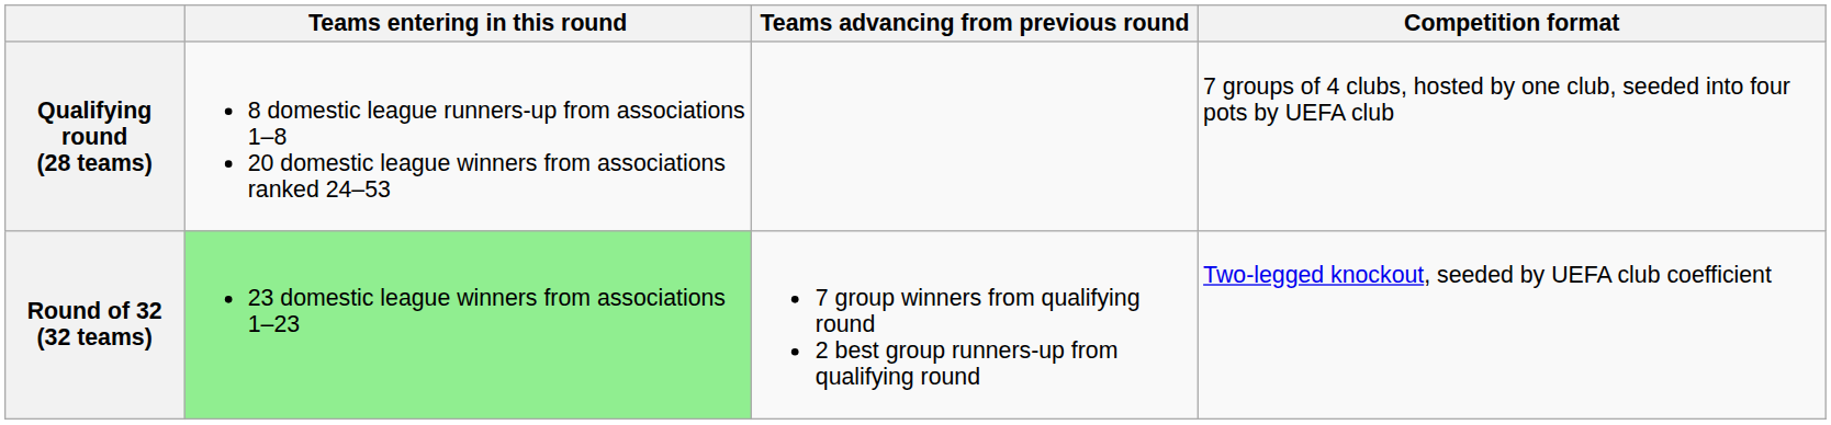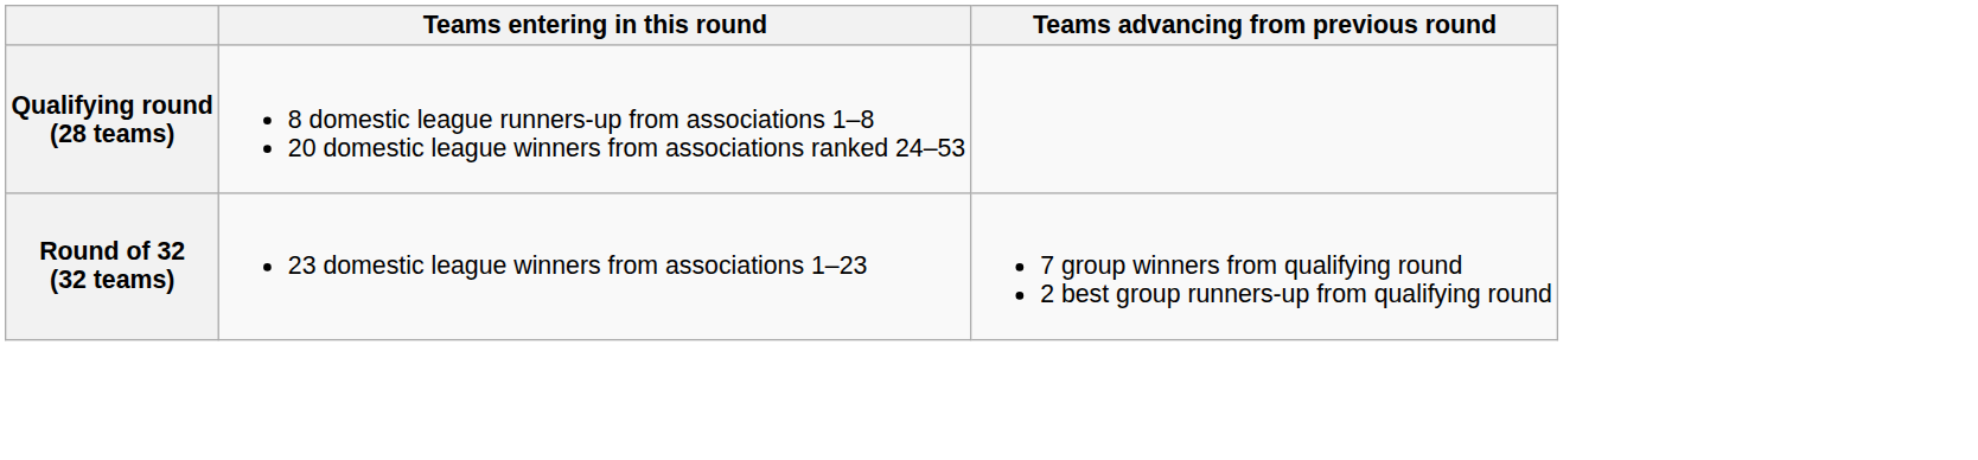 <table class="wikitable">
 <tr>
 <th></th>
 <th>Teams entering in this round</th>
 <th>Teams advancing from previous round</th>
-<th>Competition format</th>
 </tr>
 <tr valign="top">
 <th valign="middle">Qualifying round<br> (28 teams)</th>
 <td><br><ul><li>8 domestic league runners-up from associations 1–8</li><li>20 domestic league winners from associations ranked 24–53</li></ul></td>
 <td></td>
-<td><br>7 groups of 4 clubs, hosted by one club, seeded into four pots by UEFA club</td>
 </tr>
 <tr valign="top">
 <th valign="middle">Round of 32<br> (32 teams)</th>
-<td style="background: lightgreen;"><br><ul><li>23 domestic league winners from associations 1–23</li></ul></td>
+<td><br><ul><li>23 domestic league winners from associations 1–23</li></ul></td>
 <td><br><ul><li>7 group winners from qualifying round</li><li>2 best group runners-up from qualifying round</li></ul></td>
-<td><br><a href='#'>Two-legged knockout</a>, seeded by UEFA club coefficient</td>
 </tr>
 </table>
